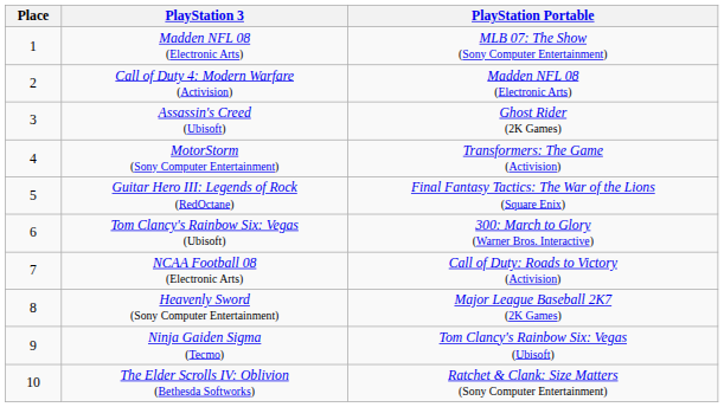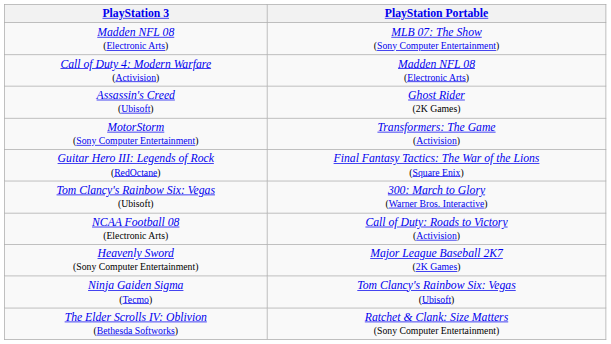 <table class="wikitable"  style="width:825px; text-align:center;">
 <tr>
-<th>Place</th>
 <th><a href='#'>PlayStation 3</a></th>
 <th><a href='#'>PlayStation Portable</a></th>
 </tr>
 <tr>
-<td>1</td>
 <td><em><a href='#'>Madden NFL 08</a></em><br><small>(<a href='#'>Electronic Arts</a>)</small></td>
 <td><em><a href='#'>MLB 07: The Show</a></em><br><small>(<a href='#'>Sony Computer Entertainment</a>)</small></td>
 </tr>
 <tr>
-<td>2</td>
 <td><em><a href='#'>Call of Duty 4: Modern Warfare</a></em><br><small>(<a href='#'>Activision</a>)</small></td>
 <td><em><a href='#'>Madden NFL 08</a></em><br><small>(<a href='#'>Electronic Arts</a>)</small></td>
 </tr>
 <tr>
-<td>3</td>
 <td><em><a href='#'>Assassin's Creed</a></em><br><small>(<a href='#'>Ubisoft</a>)</small></td>
 <td><em><a href='#'>Ghost Rider</a></em><br><small>(2K Games)</small></td>
 </tr>
 <tr>
-<td>4</td>
 <td><em><a href='#'>MotorStorm</a></em><br><small>(<a href='#'>Sony Computer Entertainment</a>)</small></td>
 <td><em><a href='#'>Transformers: The Game</a></em><br><small>(<a href='#'>Activision</a>)</small></td>
 </tr>
 <tr>
-<td>5</td>
 <td><em><a href='#'>Guitar Hero III: Legends of Rock</a></em><br><small>(<a href='#'>RedOctane</a>)</small></td>
 <td><em><a href='#'>Final Fantasy Tactics: The War of the Lions</a></em><br><small>(<a href='#'>Square Enix</a>)</small></td>
 </tr>
 <tr>
-<td>6</td>
 <td><em><a href='#'>Tom Clancy's Rainbow Six: Vegas</a></em><br><small>(Ubisoft)</small></td>
 <td><em><a href='#'>300: March to Glory</a></em><br><small>(<a href='#'>Warner Bros. Interactive</a>)</small></td>
 </tr>
 <tr>
-<td>7</td>
 <td><em><a href='#'>NCAA Football 08</a></em><br><small>(Electronic Arts)</small></td>
 <td><em><a href='#'>Call of Duty: Roads to Victory</a></em><br><small>(<a href='#'>Activision</a>)</small></td>
 </tr>
 <tr>
-<td>8</td>
 <td><em><a href='#'>Heavenly Sword</a></em><br><small>(Sony Computer Entertainment)</small></td>
 <td><em><a href='#'>Major League Baseball 2K7</a></em><br><small>(<a href='#'>2K Games</a>)</small></td>
 </tr>
 <tr>
-<td>9</td>
 <td><em><a href='#'>Ninja Gaiden Sigma</a></em><br><small>(<a href='#'>Tecmo</a>)</small></td>
 <td><em><a href='#'>Tom Clancy's Rainbow Six: Vegas</a></em><br><small>(<a href='#'>Ubisoft</a>)</small></td>
 </tr>
 <tr>
-<td>10</td>
 <td><em><a href='#'>The Elder Scrolls IV: Oblivion</a></em><br><small>(<a href='#'>Bethesda Softworks</a>)</small></td>
 <td><em><a href='#'>Ratchet & Clank: Size Matters</a></em><br><small>(Sony Computer Entertainment)</small></td>
 </tr>
 </table>
